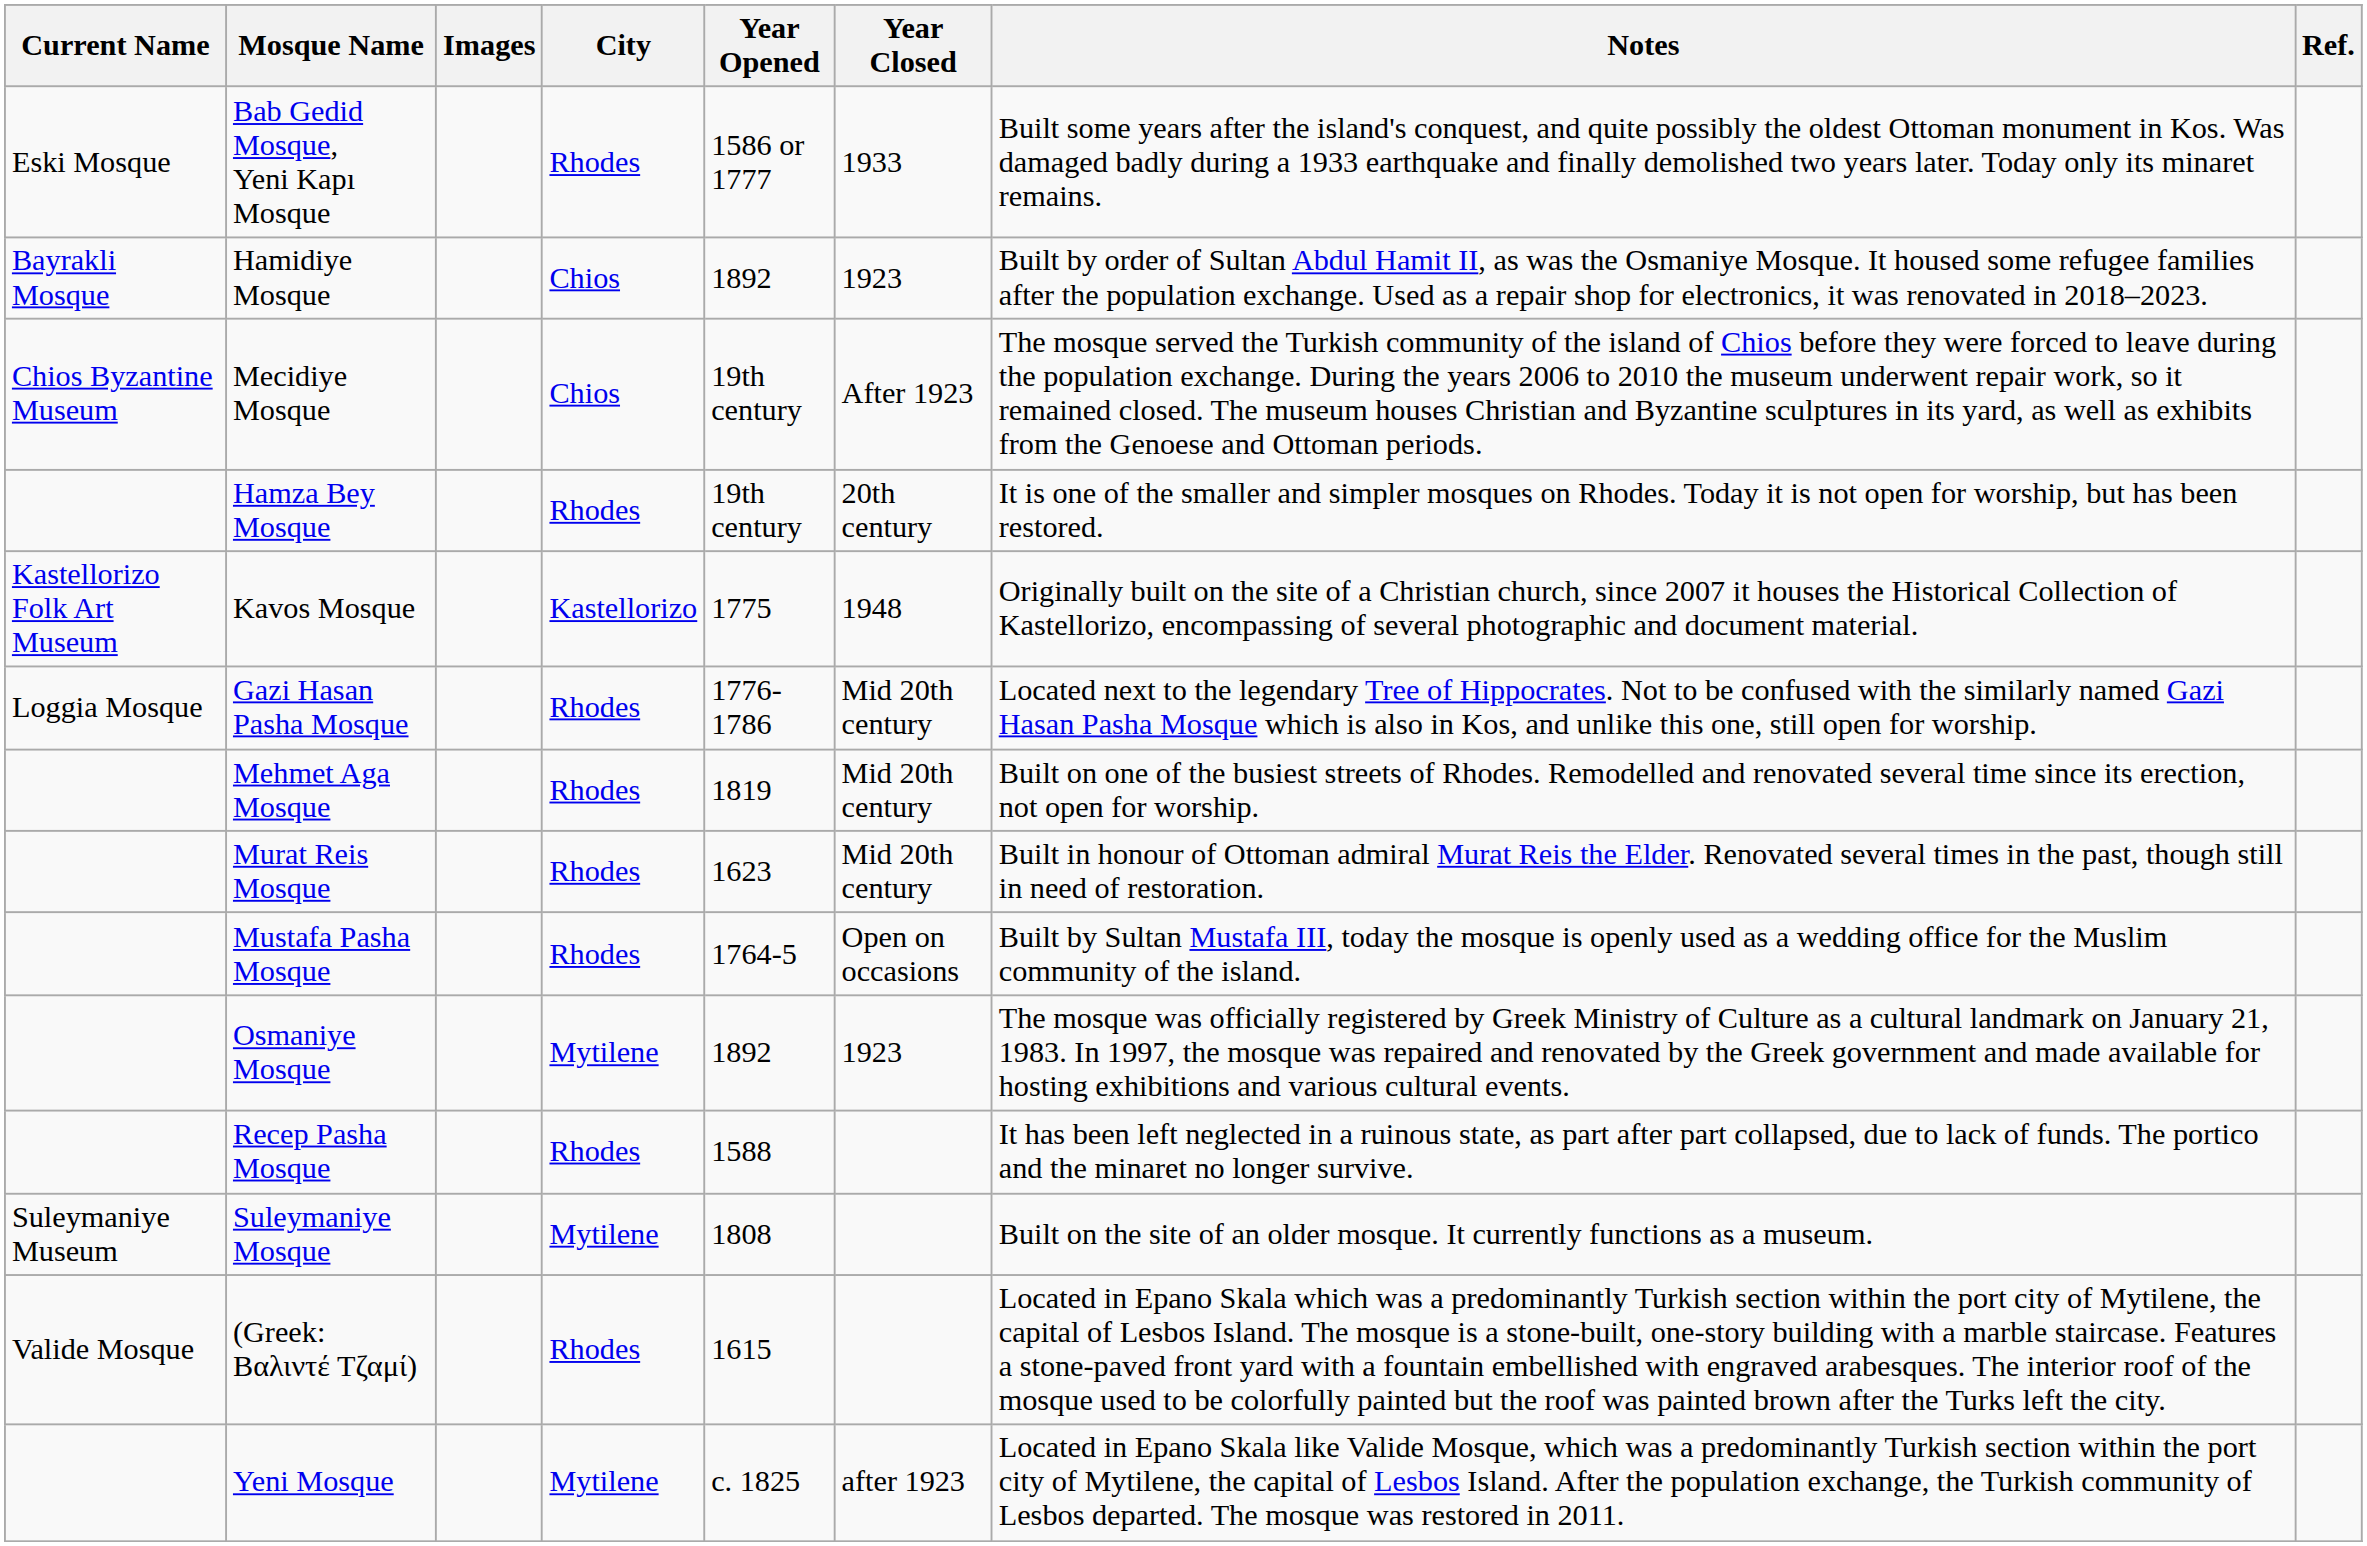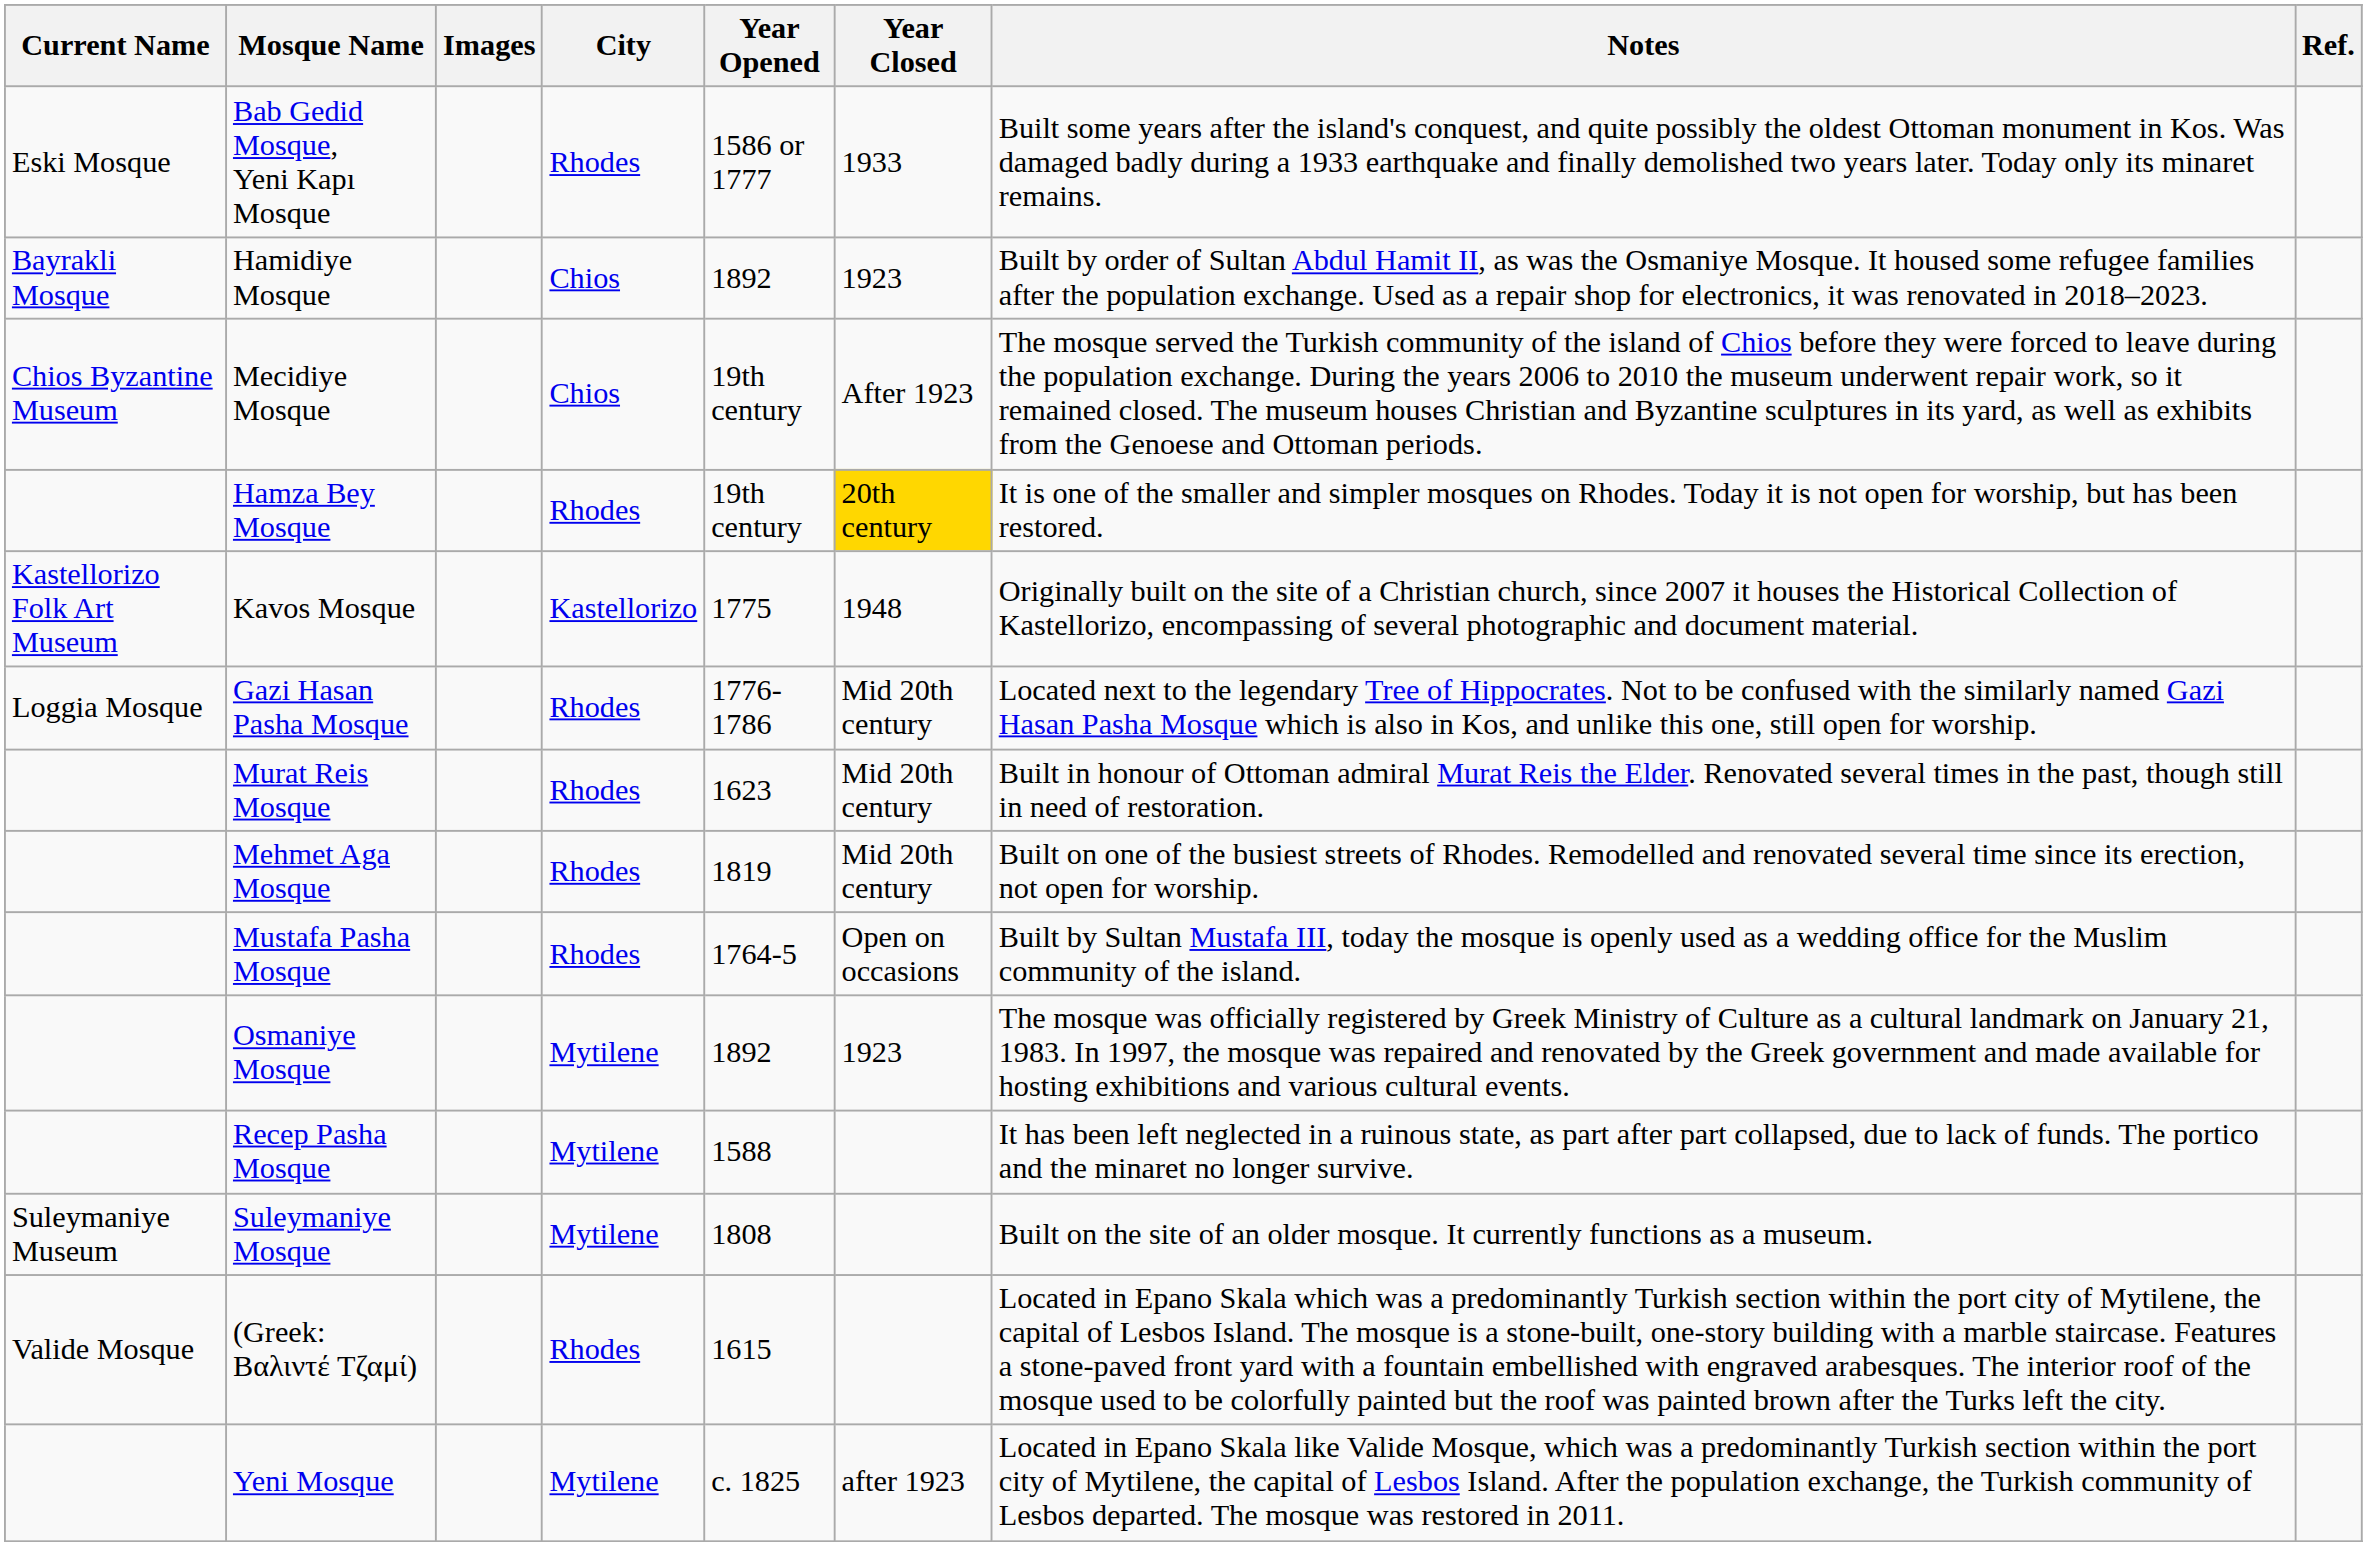 <table class="wikitable plainrowheaders sortable" style="text-align:left;">
 <tr>
 <th>Current Name</th>
 <th>Mosque Name</th>
 <th class="unsortable">Images</th>
 <th>City</th>
 <th>Year Opened</th>
 <th>Year Closed</th>
 <th class="unsortable">Notes</th>
 <th class="unsortable">Ref.</th>
 </tr>
 <tr>
 <td>Eski Mosque</td>
 <td><a href='#'>Bab Gedid Mosque</a>,<br> Yeni Kapı Mosque</td>
 <td></td>
 <td><a href='#'>Rhodes</a></td>
 <td>1586 or 1777</td>
 <td>1933</td>
 <td>Built some years after the island's conquest, and quite possibly the oldest Ottoman monument in Kos. Was damaged badly during a 1933 earthquake and finally demolished two years later. Today only its minaret remains.</td>
 <td></td>
 </tr>
 <tr>
 <td><a href='#'>Bayrakli Mosque</a></td>
 <td>Hamidiye Mosque</td>
 <td></td>
 <td><a href='#'>Chios</a></td>
 <td>1892</td>
 <td>1923</td>
 <td>Built by order of Sultan <a href='#'>Abdul Hamit II</a>, as was the Osmaniye Mosque. It housed some refugee families after the population exchange. Used as a repair shop for electronics, it was renovated in 2018–2023.</td>
 <td></td>
 </tr>
 <tr>
 <td><a href='#'>Chios Byzantine Museum</a></td>
 <td>Mecidiye Mosque</td>
 <td></td>
 <td><a href='#'>Chios</a></td>
 <td>19th century</td>
 <td>After 1923</td>
 <td>The mosque served the Turkish community of the island of <a href='#'>Chios</a> before they were forced to leave during the population exchange. During the years 2006 to 2010 the museum underwent repair work, so it remained closed. The museum houses Christian and Byzantine sculptures in its yard, as well as exhibits from the Genoese and Ottoman periods.</td>
 <td></td>
 </tr>
 <tr>
 <td></td>
 <td><a href='#'>Hamza Bey Mosque</a></td>
 <td></td>
 <td><a href='#'>Rhodes</a></td>
 <td>19th century</td>
-<td>20th century</td>
+<td style="background: gold;">20th century</td>
 <td>It is one of the smaller and simpler mosques on Rhodes. Today it is not open for worship, but has been restored.</td>
 <td></td>
 </tr>
 <tr>
 <td><a href='#'>Kastellorizo Folk Art Museum</a></td>
 <td>Kavos Mosque</td>
 <td></td>
 <td><a href='#'>Kastellorizo</a></td>
 <td>1775</td>
 <td>1948</td>
 <td>Originally built on the site of a Christian church, since 2007 it houses the Historical Collection of Kastellorizo, encompassing of several photographic and document material.</td>
 <td></td>
 </tr>
 <tr>
 <td>Loggia Mosque</td>
 <td><a href='#'>Gazi Hasan Pasha Mosque</a></td>
 <td></td>
 <td><a href='#'>Rhodes</a></td>
 <td>1776-1786</td>
 <td>Mid 20th century</td>
 <td>Located next to the legendary <a href='#'>Tree of Hippocrates</a>. Not to be confused with the similarly named <a href='#'>Gazi Hasan Pasha Mosque</a> which is also in Kos, and unlike this one, still open for worship.</td>
 <td></td>
 </tr>
 <tr>
 <td></td>
+<td><a href='#'>Murat Reis Mosque</a></td>
+<td></td>
+<td><a href='#'>Rhodes</a></td>
+<td>1623</td>
+<td>Mid 20th century</td>
+<td>Built in honour of Ottoman admiral <a href='#'>Murat Reis the Elder</a>. Renovated several times in the past, though still in need of restoration.</td>
+<td></td>
+</tr>
+<tr>
+<td></td>
 <td><a href='#'>Mehmet Aga Mosque</a></td>
 <td></td>
 <td><a href='#'>Rhodes</a></td>
 <td>1819</td>
 <td>Mid 20th century</td>
 <td>Built on one of the busiest streets of Rhodes. Remodelled and renovated several time since its erection, not open for worship.</td>
-<td></td>
-</tr>
-<tr>
-<td></td>
-<td><a href='#'>Murat Reis Mosque</a></td>
-<td></td>
-<td><a href='#'>Rhodes</a></td>
-<td>1623</td>
-<td>Mid 20th century</td>
-<td>Built in honour of Ottoman admiral <a href='#'>Murat Reis the Elder</a>. Renovated several times in the past, though still in need of restoration.</td>
 <td></td>
 </tr>
 <tr>
 <td></td>
 <td><a href='#'>Mustafa Pasha Mosque</a></td>
 <td></td>
 <td><a href='#'>Rhodes</a></td>
 <td>1764-5</td>
 <td>Open on occasions</td>
 <td>Built by Sultan <a href='#'>Mustafa III</a>, today the mosque is openly used as a wedding office for the Muslim community of the island.</td>
 <td></td>
 </tr>
 <tr>
 <td></td>
 <td><a href='#'>Osmaniye Mosque</a></td>
 <td></td>
 <td><a href='#'>Mytilene</a></td>
 <td>1892</td>
 <td>1923</td>
 <td>The mosque was officially registered by Greek Ministry of Culture as a cultural landmark on January 21, 1983. In 1997, the mosque was repaired and renovated by the Greek government and made available for hosting exhibitions and various cultural events.</td>
 <td></td>
 </tr>
 <tr>
 <td></td>
 <td><a href='#'>Recep Pasha Mosque</a></td>
 <td></td>
-<td><a href='#'>Rhodes</a></td>
+<td><a href='#'>Mytilene</a></td>
 <td>1588</td>
 <td></td>
 <td>It has been left neglected in a ruinous state, as part after part collapsed, due to lack of funds. The portico and the minaret no longer survive.</td>
 <td></td>
 </tr>
 <tr>
 <td>Suleymaniye Museum</td>
 <td><a href='#'>Suleymaniye Mosque</a></td>
 <td></td>
 <td><a href='#'>Mytilene</a></td>
 <td>1808</td>
 <td></td>
 <td>Built on the site of an older mosque. It currently functions as a museum.</td>
 <td></td>
 </tr>
 <tr>
 <td>Valide Mosque</td>
 <td>(Greek: Βαλιντέ Τζαμί)</td>
 <td></td>
 <td><a href='#'>Rhodes</a></td>
 <td>1615</td>
 <td></td>
 <td>Located in Epano Skala which was a predominantly Turkish section within the port city of Mytilene, the capital of Lesbos Island. The mosque is a stone-built, one-story building with a marble staircase. Features a stone-paved front yard with a fountain embellished with engraved arabesques. The interior roof of the mosque used to be colorfully painted but the roof was painted brown after the Turks left the city.</td>
 <td></td>
 </tr>
 <tr>
 <td></td>
 <td><a href='#'>Yeni Mosque</a></td>
 <td></td>
 <td><a href='#'>Mytilene</a></td>
 <td>c. 1825</td>
 <td>after 1923</td>
 <td>Located in Epano Skala like Valide Mosque, which was a predominantly Turkish section within the port city of Mytilene, the capital of <a href='#'>Lesbos</a> Island. After the population exchange, the Turkish community of Lesbos departed. The mosque was restored in 2011.</td>
 <td></td>
 </tr>
 <tr>
 </tr>
 </table>
